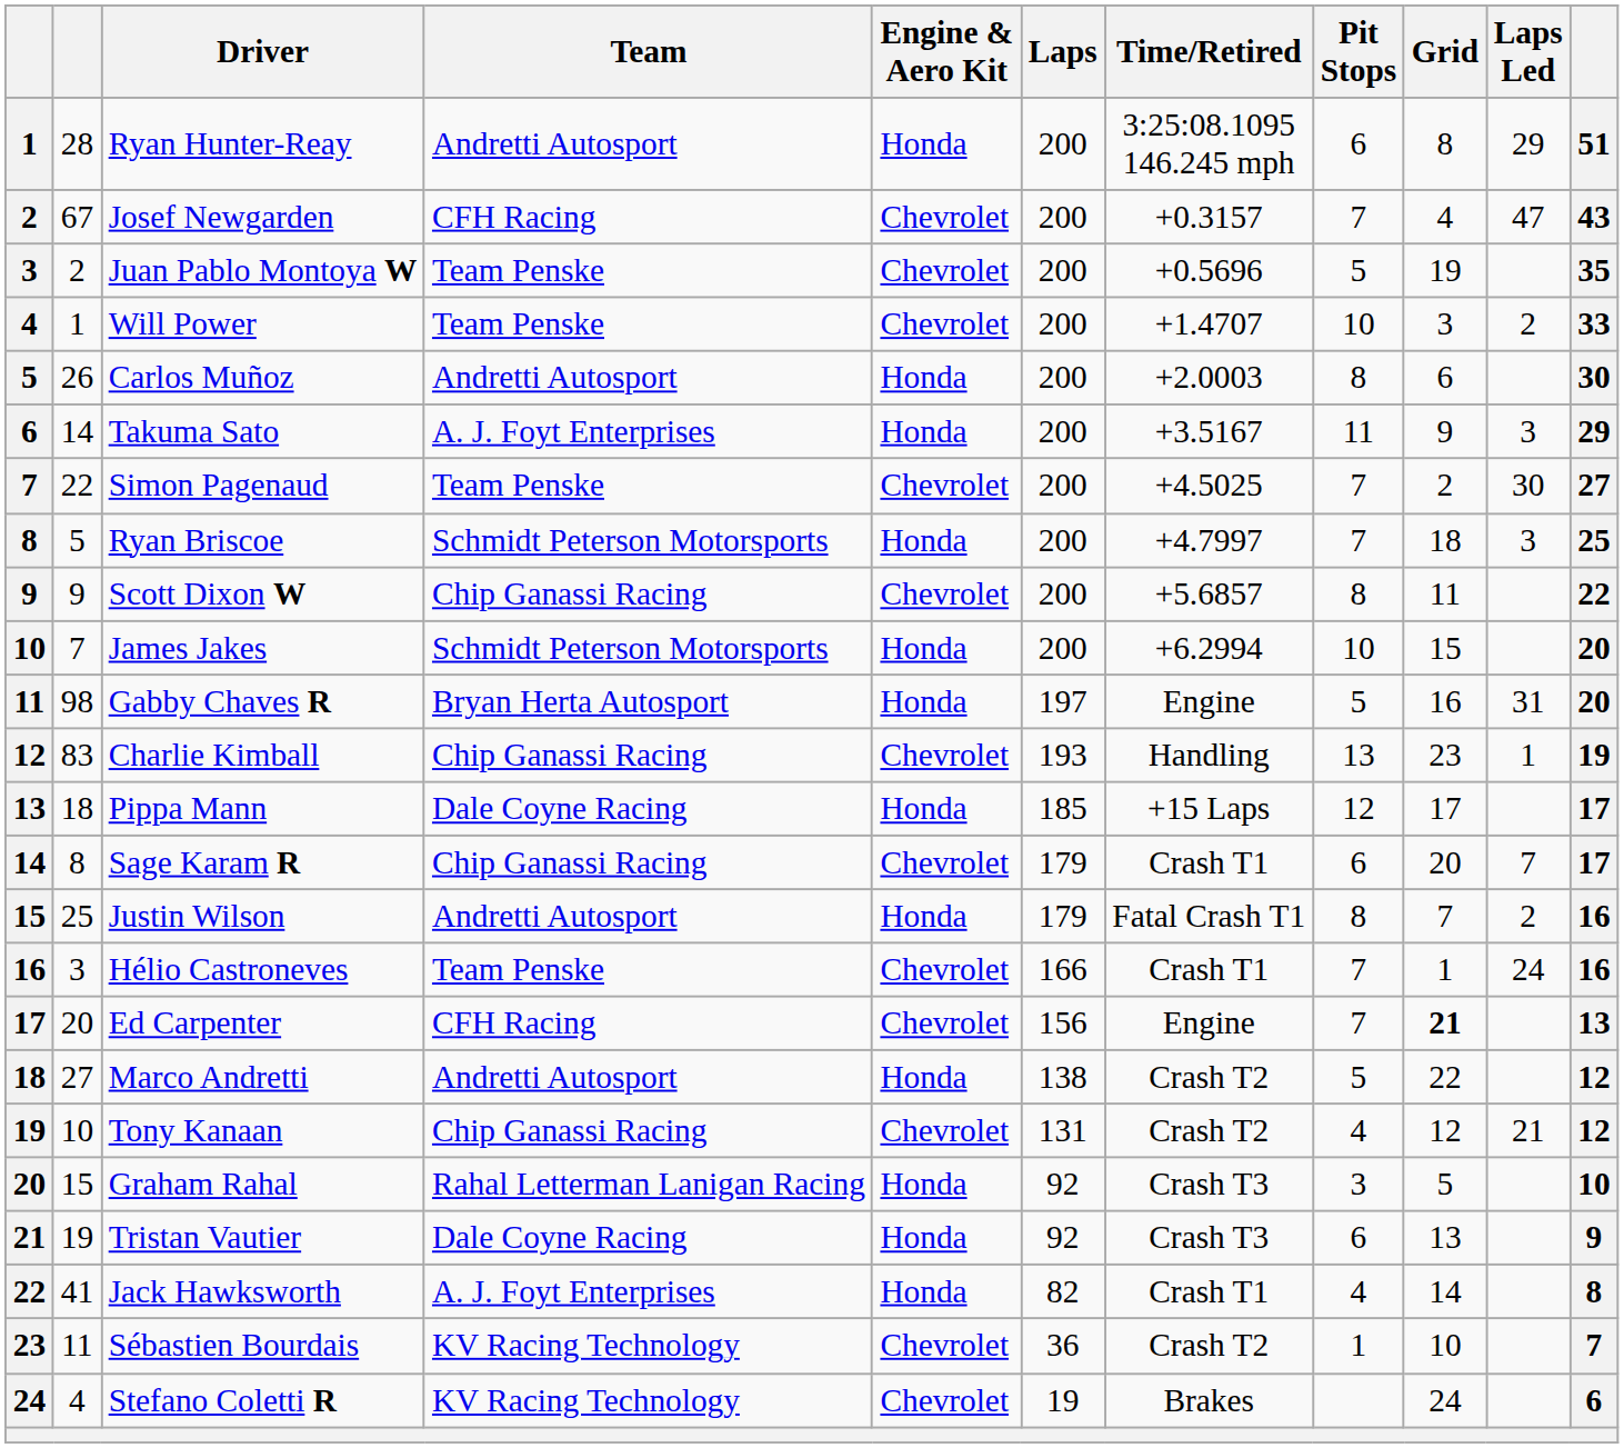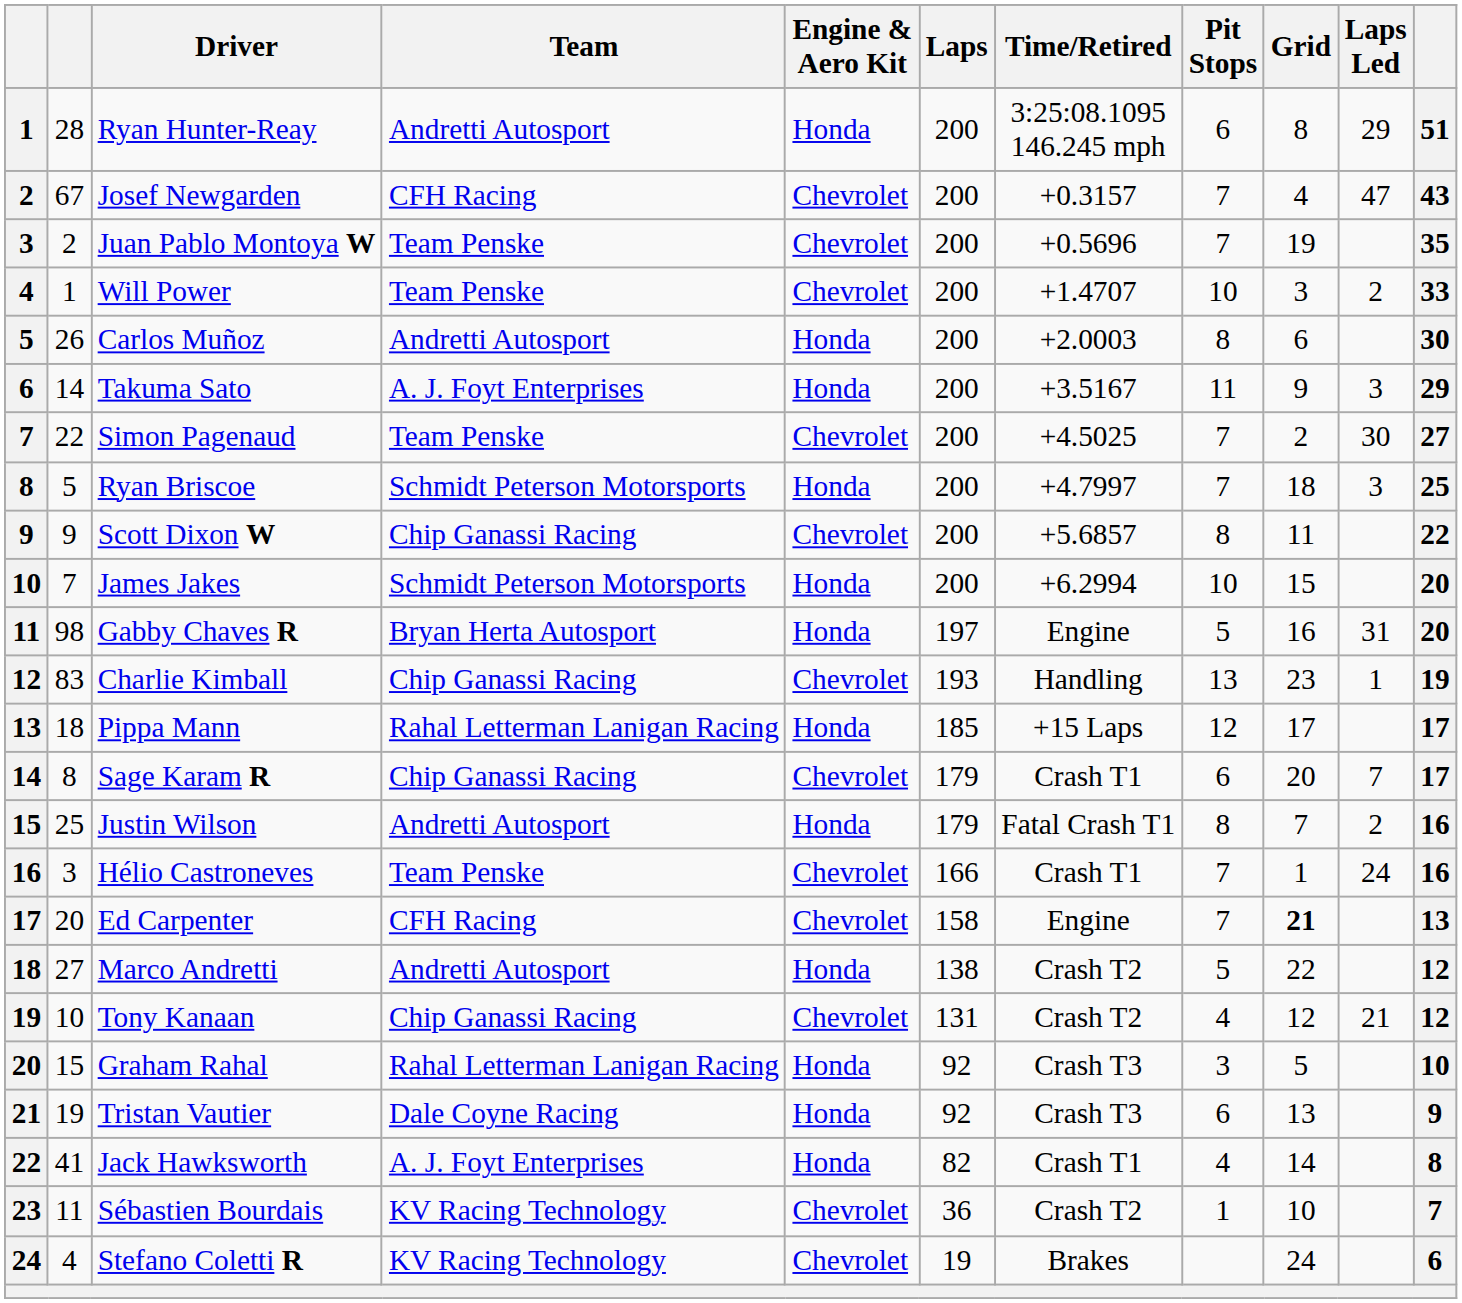 <table class="wikitable" style="text-align:center; font-size: 95%;">
 <tr>
 <th></th>
 <th></th>
 <th>Driver</th>
 <th>Team</th>
 <th>Engine &<br>Aero Kit</th>
 <th>Laps</th>
 <th>Time/Retired</th>
 <th>Pit<br>Stops</th>
 <th>Grid</th>
 <th>Laps<br>Led</th>
 <th></th>
 </tr>
 <tr>
 <th>1</th>
 <td>28</td>
 <td align=left> <a href='#'>Ryan Hunter-Reay</a></td>
 <td align=left><a href='#'>Andretti Autosport</a></td>
 <td align=left><a href='#'>Honda</a></td>
 <td>200</td>
 <td>3:25:08.1095<br>146.245 mph</td>
 <td>6</td>
 <td>8</td>
 <td>29</td>
 <th>51</th>
 </tr>
 <tr>
 <th>2</th>
 <td>67</td>
 <td align=left> <a href='#'>Josef Newgarden</a></td>
 <td align=left><a href='#'>CFH Racing</a></td>
 <td align=left><a href='#'>Chevrolet</a></td>
 <td>200</td>
 <td>+0.3157</td>
 <td>7</td>
 <td>4</td>
 <td>47</td>
 <th>43</th>
 </tr>
 <tr>
 <th>3</th>
 <td>2</td>
 <td align=left> <a href='#'>Juan Pablo Montoya</a> <strong><span>W</span></strong></td>
 <td align=left><a href='#'>Team Penske</a></td>
 <td align=left><a href='#'>Chevrolet</a></td>
 <td>200</td>
 <td>+0.5696</td>
-<td>5</td>
+<td>7</td>
 <td>19</td>
 <td></td>
 <th>35</th>
 </tr>
 <tr>
 <th>4</th>
 <td>1</td>
 <td align=left> <a href='#'>Will Power</a></td>
 <td align=left><a href='#'>Team Penske</a></td>
 <td align=left><a href='#'>Chevrolet</a></td>
 <td>200</td>
 <td>+1.4707</td>
 <td>10</td>
 <td>3</td>
 <td>2</td>
 <th>33</th>
 </tr>
 <tr>
 <th>5</th>
 <td>26</td>
 <td align=left> <a href='#'>Carlos Muñoz</a></td>
 <td align=left><a href='#'>Andretti Autosport</a></td>
 <td align=left><a href='#'>Honda</a></td>
 <td>200</td>
 <td>+2.0003</td>
 <td>8</td>
 <td>6</td>
 <td></td>
 <th>30</th>
 </tr>
 <tr>
 <th>6</th>
 <td>14</td>
 <td align=left> <a href='#'>Takuma Sato</a></td>
 <td align=left><a href='#'>A. J. Foyt Enterprises</a></td>
 <td align=left><a href='#'>Honda</a></td>
 <td>200</td>
 <td>+3.5167</td>
 <td>11</td>
 <td>9</td>
 <td>3</td>
 <th>29</th>
 </tr>
 <tr>
 <th>7</th>
 <td>22</td>
 <td align=left> <a href='#'>Simon Pagenaud</a></td>
 <td align=left><a href='#'>Team Penske</a></td>
 <td align=left><a href='#'>Chevrolet</a></td>
 <td>200</td>
 <td>+4.5025</td>
 <td>7</td>
 <td>2</td>
 <td>30</td>
 <th>27</th>
 </tr>
 <tr>
 <th>8</th>
 <td>5</td>
 <td align=left> <a href='#'>Ryan Briscoe</a></td>
 <td align=left><a href='#'>Schmidt Peterson Motorsports</a></td>
 <td align=left><a href='#'>Honda</a></td>
 <td>200</td>
 <td>+4.7997</td>
 <td>7</td>
 <td>18</td>
 <td>3</td>
 <th>25</th>
 </tr>
 <tr>
 <th>9</th>
 <td>9</td>
 <td align=left> <a href='#'>Scott Dixon</a> <strong><span>W</span></strong></td>
 <td align=left><a href='#'>Chip Ganassi Racing</a></td>
 <td align=left><a href='#'>Chevrolet</a></td>
 <td>200</td>
 <td>+5.6857</td>
 <td>8</td>
 <td>11</td>
 <td></td>
 <th>22</th>
 </tr>
 <tr>
 <th>10</th>
 <td>7</td>
 <td align=left> <a href='#'>James Jakes</a></td>
 <td align=left><a href='#'>Schmidt Peterson Motorsports</a></td>
 <td align=left><a href='#'>Honda</a></td>
 <td>200</td>
 <td>+6.2994</td>
 <td>10</td>
 <td>15</td>
 <td></td>
 <th>20</th>
 </tr>
 <tr>
 <th>11</th>
 <td>98</td>
 <td align=left> <a href='#'>Gabby Chaves</a> <strong><span>R</span></strong></td>
 <td align=left><a href='#'>Bryan Herta Autosport</a></td>
 <td align=left><a href='#'>Honda</a></td>
 <td>197</td>
 <td>Engine</td>
 <td>5</td>
 <td>16</td>
 <td>31</td>
 <th>20</th>
 </tr>
 <tr>
 <th>12</th>
 <td>83</td>
 <td align=left> <a href='#'>Charlie Kimball</a></td>
 <td align=left><a href='#'>Chip Ganassi Racing</a></td>
 <td align=left><a href='#'>Chevrolet</a></td>
 <td>193</td>
 <td>Handling</td>
 <td>13</td>
 <td>23</td>
 <td>1</td>
 <th>19</th>
 </tr>
 <tr>
 <th>13</th>
 <td>18</td>
 <td align=left> <a href='#'>Pippa Mann</a></td>
-<td align=left><a href='#'>Dale Coyne Racing</a></td>
+<td align=left><a href='#'>Rahal Letterman Lanigan Racing</a></td>
 <td align=left><a href='#'>Honda</a></td>
 <td>185</td>
 <td>+15 Laps</td>
 <td>12</td>
 <td>17</td>
 <td></td>
 <th>17</th>
 </tr>
 <tr>
 <th>14</th>
 <td>8</td>
 <td align=left> <a href='#'>Sage Karam</a> <strong><span>R</span></strong></td>
 <td align=left><a href='#'>Chip Ganassi Racing</a></td>
 <td align=left><a href='#'>Chevrolet</a></td>
 <td>179</td>
 <td>Crash T1</td>
 <td>6</td>
 <td>20</td>
 <td>7</td>
 <th>17</th>
 </tr>
 <tr>
 <th>15</th>
 <td>25</td>
 <td align=left> <a href='#'>Justin Wilson</a></td>
 <td align=left><a href='#'>Andretti Autosport</a></td>
 <td align=left><a href='#'>Honda</a></td>
 <td>179</td>
 <td>Fatal Crash T1</td>
 <td>8</td>
 <td>7</td>
 <td>2</td>
 <th>16</th>
 </tr>
 <tr>
 <th>16</th>
 <td>3</td>
 <td align=left> <a href='#'>Hélio Castroneves</a></td>
 <td align=left><a href='#'>Team Penske</a></td>
 <td align=left><a href='#'>Chevrolet</a></td>
 <td>166</td>
 <td>Crash T1</td>
 <td>7</td>
 <td>1</td>
 <td>24</td>
 <th>16</th>
 </tr>
 <tr>
 <th>17</th>
 <td>20</td>
 <td align=left> <a href='#'>Ed Carpenter</a></td>
 <td align=left><a href='#'>CFH Racing</a></td>
 <td align=left><a href='#'>Chevrolet</a></td>
-<td>156</td>
+<td>158</td>
 <td>Engine</td>
 <td>7</td>
 <td><strong>21</strong></td>
 <td></td>
 <th>13</th>
 </tr>
 <tr>
 <th>18</th>
 <td>27</td>
 <td align=left> <a href='#'>Marco Andretti</a></td>
 <td align=left><a href='#'>Andretti Autosport</a></td>
 <td align=left><a href='#'>Honda</a></td>
 <td>138</td>
 <td>Crash T2</td>
 <td>5</td>
 <td>22</td>
 <td></td>
 <th>12</th>
 </tr>
 <tr>
 <th>19</th>
 <td>10</td>
 <td align=left> <a href='#'>Tony Kanaan</a></td>
 <td align=left><a href='#'>Chip Ganassi Racing</a></td>
 <td align=left><a href='#'>Chevrolet</a></td>
 <td>131</td>
 <td>Crash T2</td>
 <td>4</td>
 <td>12</td>
 <td>21</td>
 <th>12</th>
 </tr>
 <tr>
 <th>20</th>
 <td>15</td>
 <td align=left> <a href='#'>Graham Rahal</a></td>
 <td align=left><a href='#'>Rahal Letterman Lanigan Racing</a></td>
 <td align=left><a href='#'>Honda</a></td>
 <td>92</td>
 <td>Crash T3</td>
 <td>3</td>
 <td>5</td>
 <td></td>
 <th>10</th>
 </tr>
 <tr>
 <th>21</th>
 <td>19</td>
 <td align=left> <a href='#'>Tristan Vautier</a></td>
 <td align=left><a href='#'>Dale Coyne Racing</a></td>
 <td align=left><a href='#'>Honda</a></td>
 <td>92</td>
 <td>Crash T3</td>
 <td>6</td>
 <td>13</td>
 <td></td>
 <th>9</th>
 </tr>
 <tr>
 <th>22</th>
 <td>41</td>
 <td align=left> <a href='#'>Jack Hawksworth</a></td>
 <td align=left><a href='#'>A. J. Foyt Enterprises</a></td>
 <td align=left><a href='#'>Honda</a></td>
 <td>82</td>
 <td>Crash T1</td>
 <td>4</td>
 <td>14</td>
 <td></td>
 <th>8</th>
 </tr>
 <tr>
 <th>23</th>
 <td>11</td>
 <td align=left> <a href='#'>Sébastien Bourdais</a></td>
 <td align=left><a href='#'>KV Racing Technology</a></td>
 <td align=left><a href='#'>Chevrolet</a></td>
 <td>36</td>
 <td>Crash T2</td>
 <td>1</td>
 <td>10</td>
 <td></td>
 <th>7</th>
 </tr>
 <tr>
 <th>24</th>
 <td>4</td>
 <td align=left> <a href='#'>Stefano Coletti</a> <strong><span>R</span></strong></td>
 <td align=left><a href='#'>KV Racing Technology</a></td>
 <td align=left><a href='#'>Chevrolet</a></td>
 <td>19</td>
 <td>Brakes</td>
 <td></td>
 <td>24</td>
 <td></td>
 <th>6</th>
 </tr>
 <tr>
 <th colspan="11" style="text-align:center;"></th>
 </tr>
 </table>
